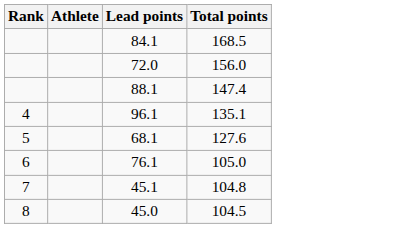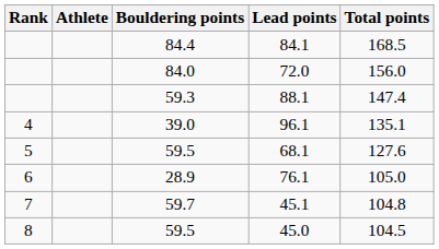 <table class="wikitable sortable" style="text-align:center">
 <tr>
 <th scope="col">Rank</th>
 <th scope="col">Athlete</th>
+<th>Bouldering points</th>
 <th>Lead points</th>
 <th scope="col">Total points</th>
 </tr>
 <tr>
 <td></td>
 <td align="left"></td>
+<td>84.4</td>
 <td>84.1</td>
 <td>168.5</td>
 </tr>
 <tr>
 <td></td>
 <td align="left"></td>
+<td>84.0</td>
 <td>72.0</td>
 <td>156.0</td>
 </tr>
 <tr>
 <td></td>
 <td align="left"></td>
+<td>59.3</td>
 <td>88.1</td>
 <td>147.4</td>
 </tr>
 <tr>
 <td>4</td>
 <td align="left"></td>
+<td>39.0</td>
 <td>96.1</td>
 <td>135.1</td>
 </tr>
 <tr>
 <td>5</td>
 <td align="left"></td>
+<td>59.5</td>
 <td>68.1</td>
 <td>127.6</td>
 </tr>
 <tr>
 <td>6</td>
 <td align="left"></td>
+<td>28.9</td>
 <td>76.1</td>
 <td>105.0</td>
 </tr>
 <tr>
 <td>7</td>
 <td align="left"></td>
+<td>59.7</td>
 <td>45.1</td>
 <td>104.8</td>
 </tr>
 <tr>
 <td>8</td>
 <td align="left"></td>
+<td>59.5</td>
 <td>45.0</td>
 <td>104.5</td>
 </tr>
 </table>
